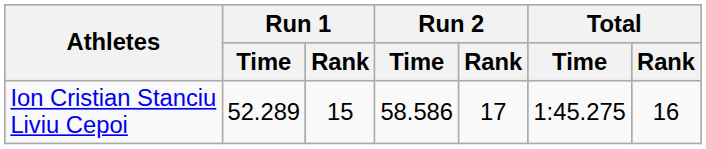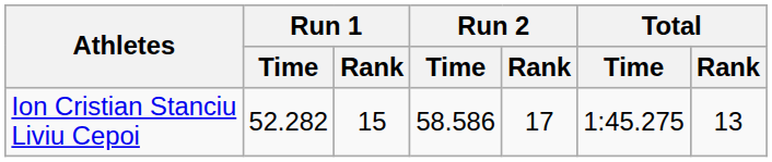 <table class="wikitable" border="1" style="font-size:90%">
 <tr>
 <th rowspan="2">Athletes</th>
 <th colspan="2">Run 1</th>
 <th colspan="2">Run 2</th>
 <th colspan="2">Total</th>
 </tr>
 <tr>
 <th>Time</th>
 <th>Rank</th>
 <th>Time</th>
 <th>Rank</th>
 <th>Time</th>
 <th>Rank</th>
 </tr>
 <tr>
 <td><a href='#'>Ion Cristian Stanciu</a><br><a href='#'>Liviu Cepoi</a></td>
-<td align="center">52.289</td>
+<td align="center">52.282</td>
 <td align="center">15</td>
 <td align="center">58.586</td>
 <td align="center">17</td>
 <td align="center">1:45.275</td>
-<td align="center">16</td>
+<td align="center">13</td>
 </tr>
 </table>
